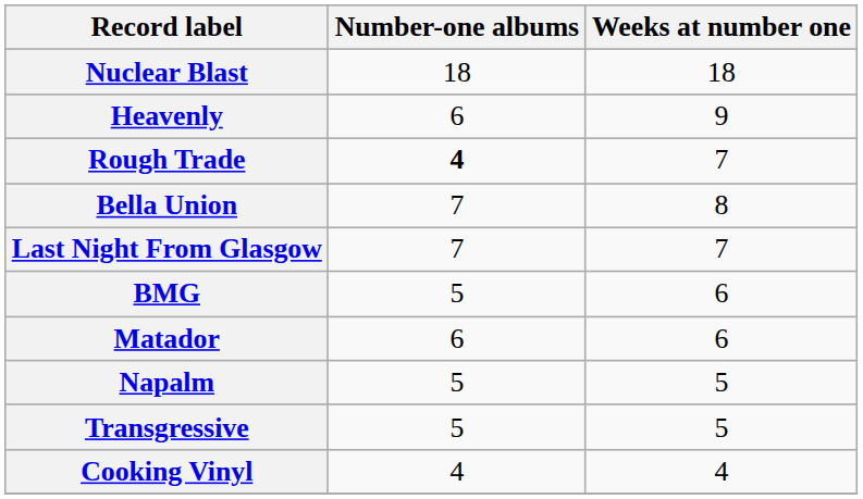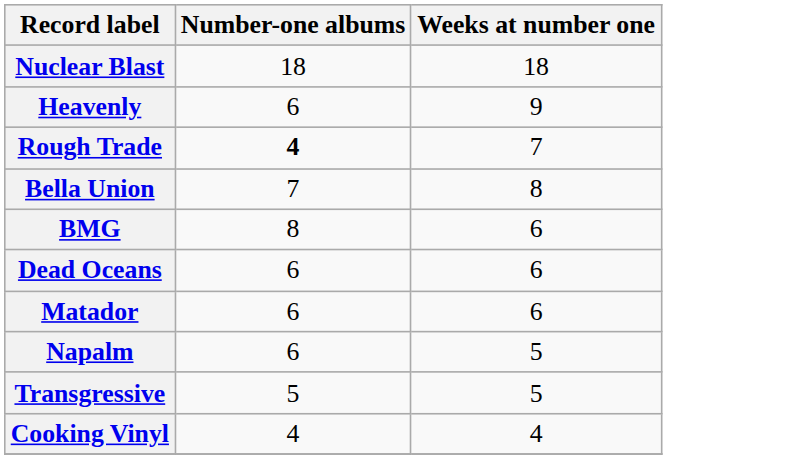 <table class="wikitable plainrowheaders sortable">
 <tr>
 <th scope=col>Record label</th>
 <th scope=col>Number-one albums</th>
 <th scope=col>Weeks at number one</th>
 </tr>
 <tr>
 <th scope=row><a href='#'>Nuclear Blast</a></th>
 <td align=center>18</td>
 <td align=center>18</td>
 </tr>
 <tr>
 <th scope=row><a href='#'>Heavenly</a></th>
 <td align=center>6</td>
 <td align=center>9</td>
 </tr>
 <tr>
 <th scope=row><a href='#'>Rough Trade</a></th>
 <td align=center><strong>4</strong></td>
 <td align=center>7</td>
 </tr>
 <tr>
 <th scope=row><a href='#'>Bella Union</a></th>
 <td align=center>7</td>
 <td align=center>8</td>
 </tr>
 <tr>
-<th scope=row><a href='#'>Last Night From Glasgow</a></th>
-<td align=center>7</td>
-<td align=center>7</td>
+<th scope=row><a href='#'>BMG</a></th>
+<td align=center>8</td>
+<td align=center>6</td>
 </tr>
 <tr>
-<th scope=row><a href='#'>BMG</a></th>
-<td align=center>5</td>
+<th scope=row><a href='#'>Dead Oceans</a></th>
+<td align=center>6</td>
 <td align=center>6</td>
 </tr>
 <tr>
 <th scope=row><a href='#'>Matador</a></th>
 <td align=center>6</td>
 <td align=center>6</td>
 </tr>
 <tr>
 <th scope=row><a href='#'>Napalm</a></th>
-<td align=center>5</td>
+<td align=center>6</td>
 <td align=center>5</td>
 </tr>
 <tr>
 <th scope=row><a href='#'>Transgressive</a></th>
 <td align=center>5</td>
 <td align=center>5</td>
 </tr>
 <tr>
 <th scope=row><a href='#'>Cooking Vinyl</a></th>
 <td align=center>4</td>
 <td align=center>4</td>
 </tr>
 <tr>
 </tr>
 </table>
